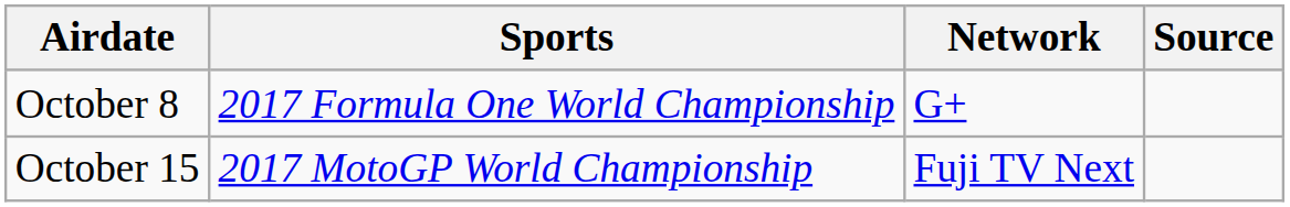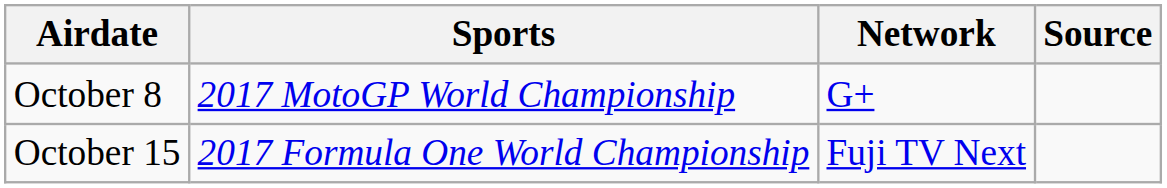 <table class="wikitable sortable">
 <tr>
 <th scope="col">Airdate</th>
 <th scope="col">Sports</th>
 <th scope="col">Network</th>
 <th class="unsortable" scope="col">Source</th>
 </tr>
 <tr>
 <td>October 8</td>
-<td><em><a href='#'>2017 Formula One World Championship</a></em></td>
+<td><em><a href='#'>2017 MotoGP World Championship</a></em></td>
 <td><a href='#'>G+</a></td>
 <td></td>
 </tr>
 <tr>
 <td>October 15</td>
-<td><em><a href='#'>2017 MotoGP World Championship</a></em></td>
+<td><em><a href='#'>2017 Formula One World Championship</a></em></td>
 <td><a href='#'>Fuji TV Next</a></td>
 <td></td>
 </tr>
 </table>
